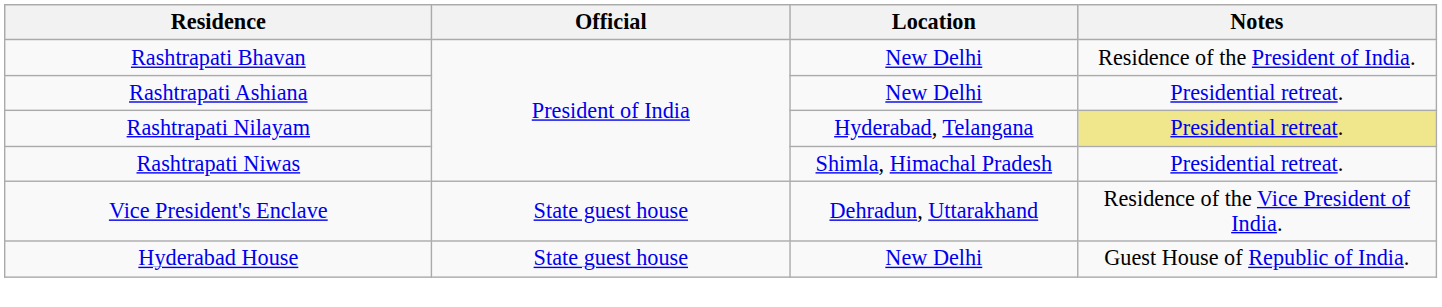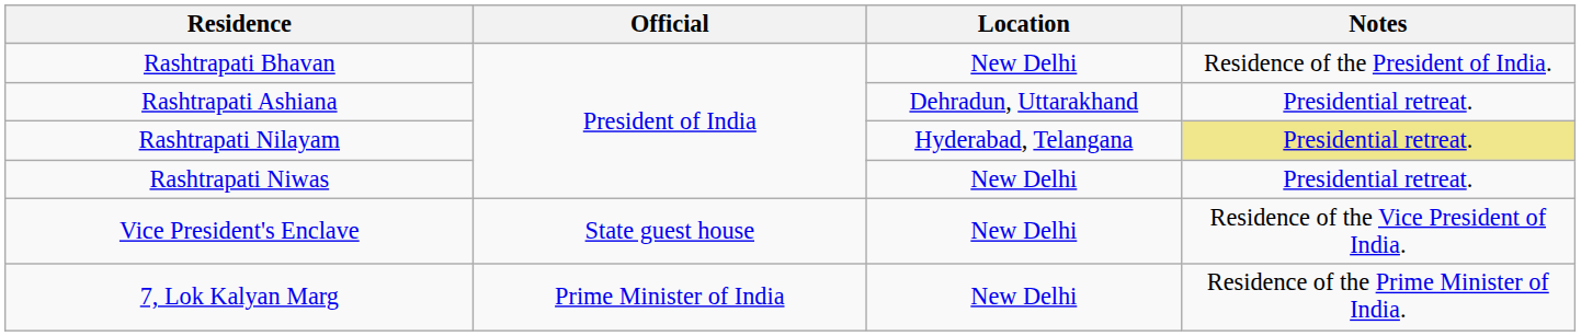 <table class="wikitable sortable" style="text-align:center">
 <tr style="background:#cccccc">
 <th scope="col" style="width: 300px;">Residence</th>
 <th scope="col" style="width: 250px;">Official</th>
 <th scope="col" style="width: 200px;">Location</th>
 <th scope="col" style="width: 250px;">Notes</th>
 </tr>
 <tr>
 <td><a href='#'>Rashtrapati Bhavan</a></td>
 <td rowspan="4"><a href='#'>President of India</a></td>
 <td><a href='#'>New Delhi</a></td>
 <td>Residence of the <a href='#'>President of India</a>.</td>
 </tr>
 <tr>
 <td><a href='#'>Rashtrapati Ashiana</a></td>
-<td><a href='#'>New Delhi</a></td>
+<td><a href='#'>Dehradun</a>, <a href='#'>Uttarakhand</a></td>
 <td><a href='#'>Presidential retreat</a>.</td>
 </tr>
 <tr>
 <td><a href='#'>Rashtrapati Nilayam</a></td>
 <td><a href='#'>Hyderabad</a>, <a href='#'>Telangana</a></td>
 <td style="background: khaki;"><a href='#'>Presidential retreat</a>.</td>
 </tr>
 <tr>
 <td><a href='#'>Rashtrapati Niwas</a></td>
-<td><a href='#'>Shimla</a>, <a href='#'>Himachal Pradesh</a></td>
+<td><a href='#'>New Delhi</a></td>
 <td><a href='#'>Presidential retreat</a>.</td>
 </tr>
 <tr>
 <td><a href='#'>Vice President's Enclave</a></td>
 <td><a href='#'>State guest house</a></td>
-<td><a href='#'>Dehradun</a>, <a href='#'>Uttarakhand</a></td>
+<td><a href='#'>New Delhi</a></td>
 <td>Residence of the <a href='#'>Vice President of India</a>.</td>
 </tr>
 <tr>
-<td><a href='#'>Hyderabad House</a></td>
-<td><a href='#'>State guest house</a></td>
+<td><a href='#'>7, Lok Kalyan Marg</a></td>
+<td><a href='#'>Prime Minister of India</a></td>
 <td><a href='#'>New Delhi</a></td>
-<td>Guest House of <a href='#'>Republic of India</a>.</td>
+<td>Residence of the <a href='#'>Prime Minister of India</a>.</td>
 </tr>
 </table>
